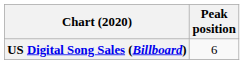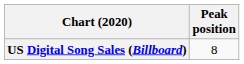 <table class="wikitable plainrowheaders">
 <tr>
 <th scope="col">Chart (2020)</th>
 <th scope="col">Peak<br>position</th>
 </tr>
 <tr>
 <th scope="row">US <a href='#'>Digital Song Sales</a> (<em><a href='#'>Billboard</a></em>)</th>
-<td align="center">6</td>
+<td align="center">8</td>
 </tr>
 </table>
